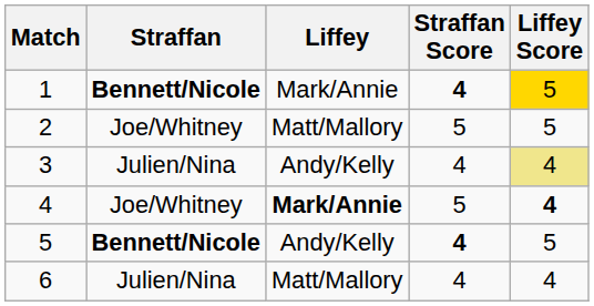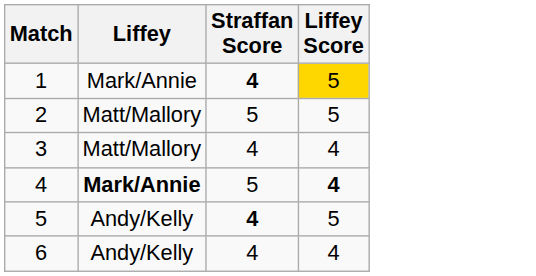 <table class="wikitable" style="text-align:center;">
 <tr>
 <th>Match</th>
-<th>Straffan</th>
 <th>Liffey</th>
 <th>Straffan<br>Score</th>
 <th>Liffey<br>Score</th>
 </tr>
 <tr>
 <td>1</td>
-<td><strong>Bennett/Nicole</strong></td>
 <td>Mark/Annie</td>
 <td><strong>4</strong></td>
 <td style="background: gold;">5</td>
 </tr>
 <tr>
 <td>2</td>
-<td>Joe/Whitney</td>
 <td>Matt/Mallory</td>
 <td>5</td>
 <td>5</td>
 </tr>
 <tr>
 <td>3</td>
-<td>Julien/Nina</td>
-<td>Andy/Kelly</td>
+<td>Matt/Mallory</td>
 <td>4</td>
-<td style="background: khaki;">4</td>
+<td>4</td>
 </tr>
 <tr>
 <td>4</td>
-<td>Joe/Whitney</td>
 <td><strong>Mark/Annie</strong></td>
 <td>5</td>
 <td><strong>4</strong></td>
 </tr>
 <tr>
 <td>5</td>
-<td><strong>Bennett/Nicole</strong></td>
 <td>Andy/Kelly</td>
 <td><strong>4</strong></td>
 <td>5</td>
 </tr>
 <tr>
 <td>6</td>
-<td>Julien/Nina</td>
-<td>Matt/Mallory</td>
+<td>Andy/Kelly</td>
 <td>4</td>
 <td>4</td>
 </tr>
 </table>
